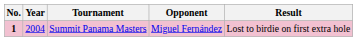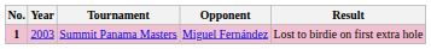 <table class="wikitable" style="font-size:95%;">
 <tr>
 <th>No.</th>
 <th>Year</th>
 <th>Tournament</th>
 <th>Opponent</th>
 <th>Result</th>
 </tr>
 <tr style="background:#F2C1D1;">
 <td align=center><strong>1</strong></td>
-<td><a href='#'>2004</a></td>
+<td><a href='#'>2003</a></td>
 <td><a href='#'>Summit Panama Masters</a></td>
 <td> <a href='#'>Miguel Fernández</a></td>
 <td>Lost to birdie on first extra hole</td>
 </tr>
 </table>
